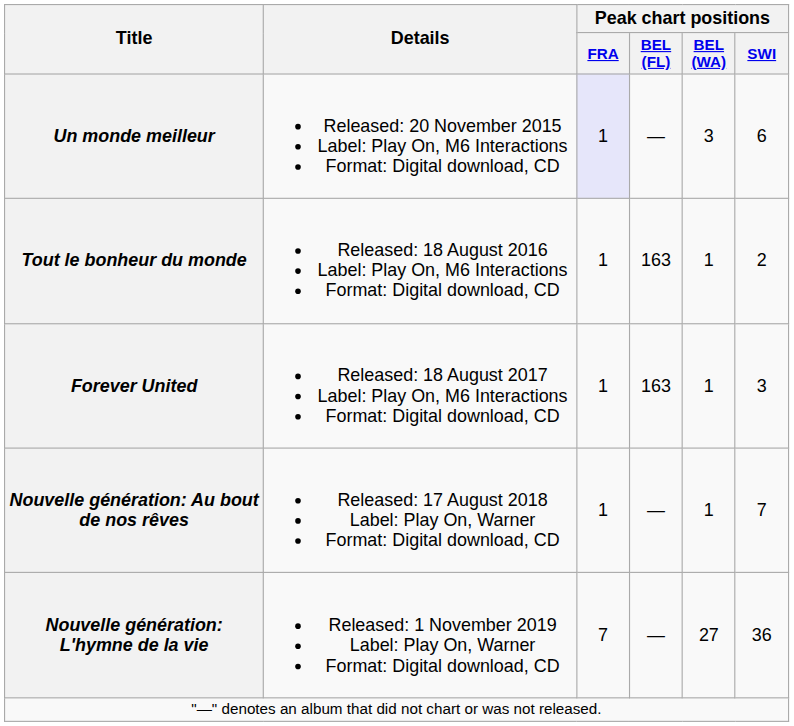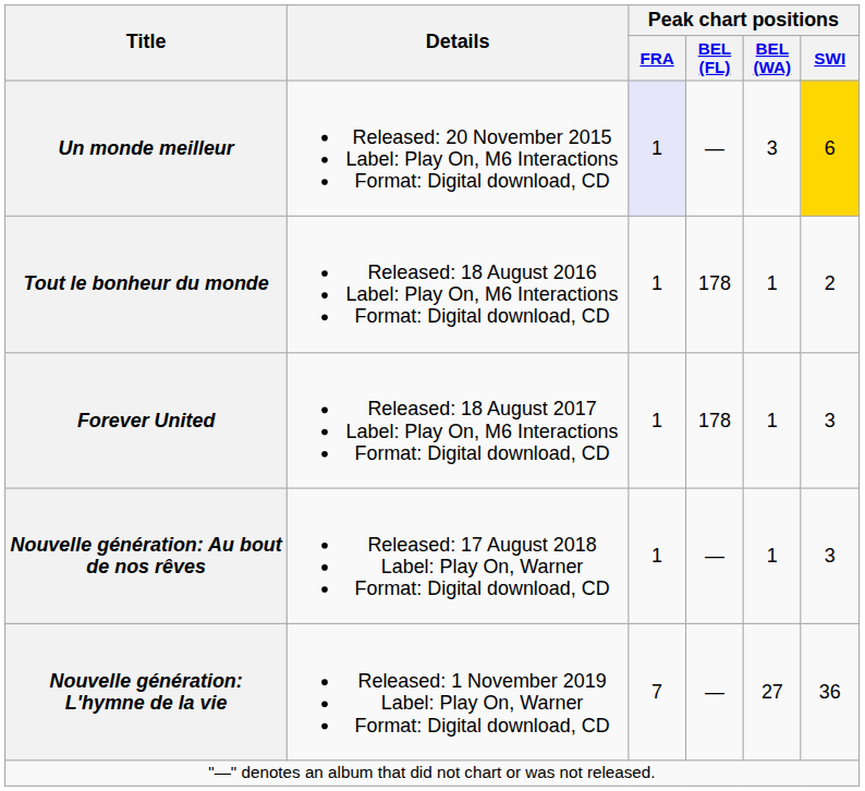 <table class="wikitable plainrowheaders" style="text-align:center;">
 <tr>
 <th scope="col" rowspan="2" style="width:14em;">Title</th>
 <th scope="col" rowspan="2" style="width:17em;">Details</th>
 <th scope="col" colspan="4">Peak chart positions</th>
 </tr>
 <tr>
 <th scope="col" style="width:3em;font-size:85%;"><a href='#'>FRA</a><br></th>
 <th scope="col" style="width:3em;font-size:85%;"><a href='#'>BEL<br>(FL)</a><br></th>
 <th scope="col" style="width:3em;font-size:85%;"><a href='#'>BEL<br>(WA)</a><br></th>
 <th scope="col" style="width:3em;font-size:85%;"><a href='#'>SWI</a><br></th>
 </tr>
 <tr>
 <th scope="row"><em>Un monde meilleur</em></th>
 <td><br><ul><li>Released: 20 November 2015</li><li>Label: Play On, M6 Interactions</li><li>Format: Digital download, CD</li></ul></td>
 <td style="background: lavender;">1</td>
 <td>—</td>
 <td>3</td>
-<td>6</td>
+<td style="background: gold;">6</td>
 </tr>
 <tr>
 <th scope="row"><em>Tout le bonheur du monde</em></th>
 <td><br><ul><li>Released: 18 August 2016</li><li>Label: Play On, M6 Interactions</li><li>Format: Digital download, CD</li></ul></td>
 <td>1</td>
-<td>163</td>
+<td>178</td>
 <td>1</td>
 <td>2</td>
 </tr>
 <tr>
 <th scope="row"><em>Forever United</em></th>
 <td><br><ul><li>Released: 18 August 2017</li><li>Label: Play On, M6 Interactions</li><li>Format: Digital download, CD</li></ul></td>
 <td>1<br></td>
-<td>163</td>
+<td>178</td>
 <td>1</td>
 <td>3</td>
 </tr>
 <tr>
 <th scope="row"><em>Nouvelle génération: Au bout de nos rêves</em></th>
 <td><br><ul><li>Released: 17 August 2018</li><li>Label: Play On, Warner</li><li>Format: Digital download, CD</li></ul></td>
 <td>1</td>
 <td>—</td>
 <td>1</td>
-<td>7</td>
+<td>3</td>
 </tr>
 <tr>
 <th scope="row"><em>Nouvelle génération: L'hymne de la vie</em></th>
 <td><br><ul><li>Released: 1 November 2019</li><li>Label: Play On, Warner</li><li>Format: Digital download, CD</li></ul></td>
 <td>7<br></td>
 <td>—</td>
 <td>27</td>
 <td>36</td>
 </tr>
 <tr>
 <td colspan="20" style="text-align:center; font-size:85%;">"—" denotes an album that did not chart or was not released.</td>
 </tr>
 </table>
